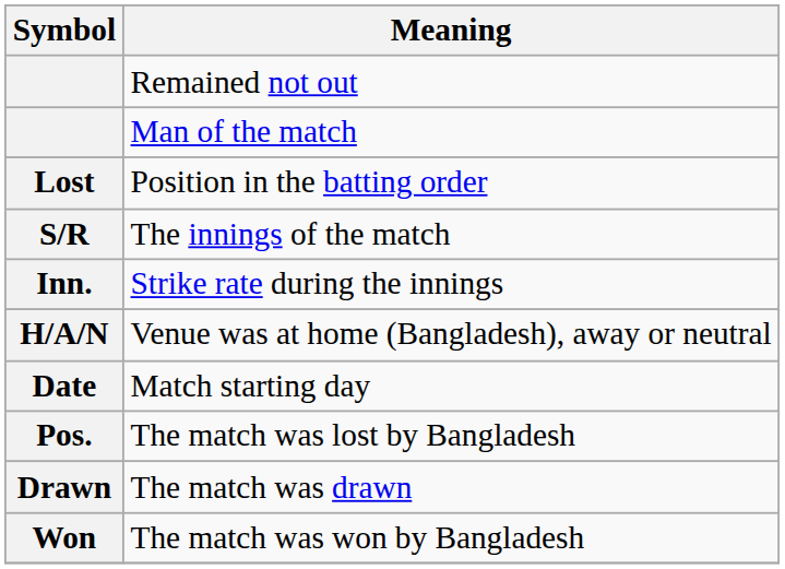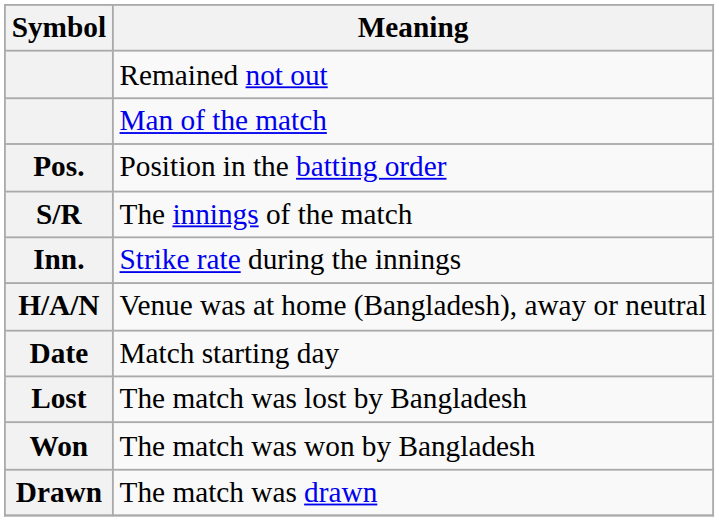 <table class="wikitable plainrowheaders">
 <tr>
 <th>Symbol</th>
 <th>Meaning</th>
 </tr>
 <tr>
 <th scope="row"></th>
 <td>Remained <a href='#'>not out</a></td>
 </tr>
 <tr>
 <th scope="row"></th>
 <td><a href='#'>Man of the match</a></td>
 </tr>
 <tr>
-<th scope="row">Lost</th>
+<th scope="row">Pos.</th>
 <td>Position in the <a href='#'>batting order</a></td>
 </tr>
 <tr>
 <th scope="row">S/R</th>
 <td>The <a href='#'>innings</a> of the match</td>
 </tr>
 <tr>
 <th scope="row">Inn.</th>
 <td><a href='#'>Strike rate</a> during the innings</td>
 </tr>
 <tr>
 <th scope="row">H/A/N</th>
 <td>Venue was at home (Bangladesh), away or neutral</td>
 </tr>
 <tr>
 <th scope="row">Date</th>
 <td>Match starting day</td>
 </tr>
 <tr>
-<th scope="row">Pos.</th>
+<th scope="row">Lost</th>
 <td>The match was lost by Bangladesh</td>
+</tr>
+<tr>
+<th scope="row">Won</th>
+<td>The match was won by Bangladesh</td>
 </tr>
 <tr>
 <th scope="row">Drawn</th>
 <td>The match was <a href='#'>drawn</a></td>
 </tr>
 <tr>
-<th scope="row">Won</th>
-<td>The match was won by Bangladesh</td>
-</tr>
-<tr>
 </tr>
 </table>
